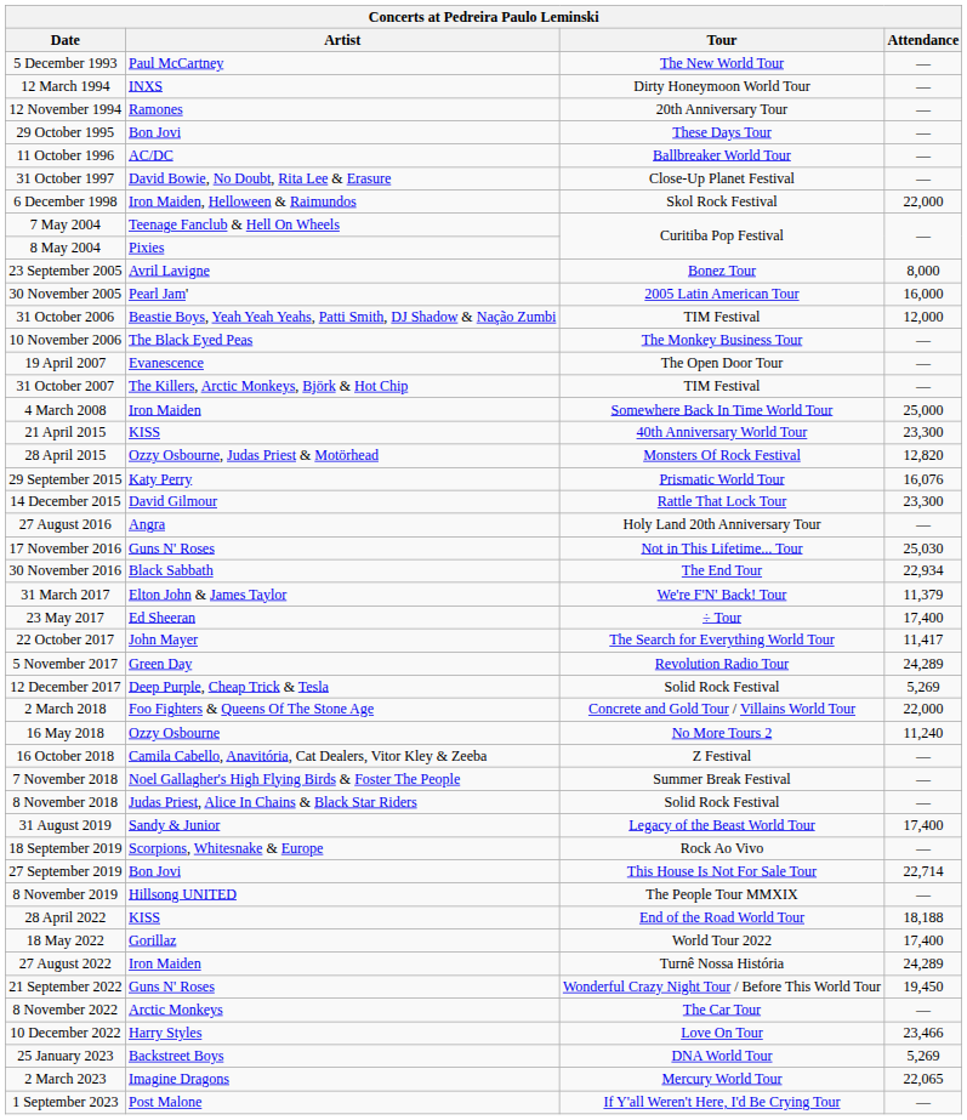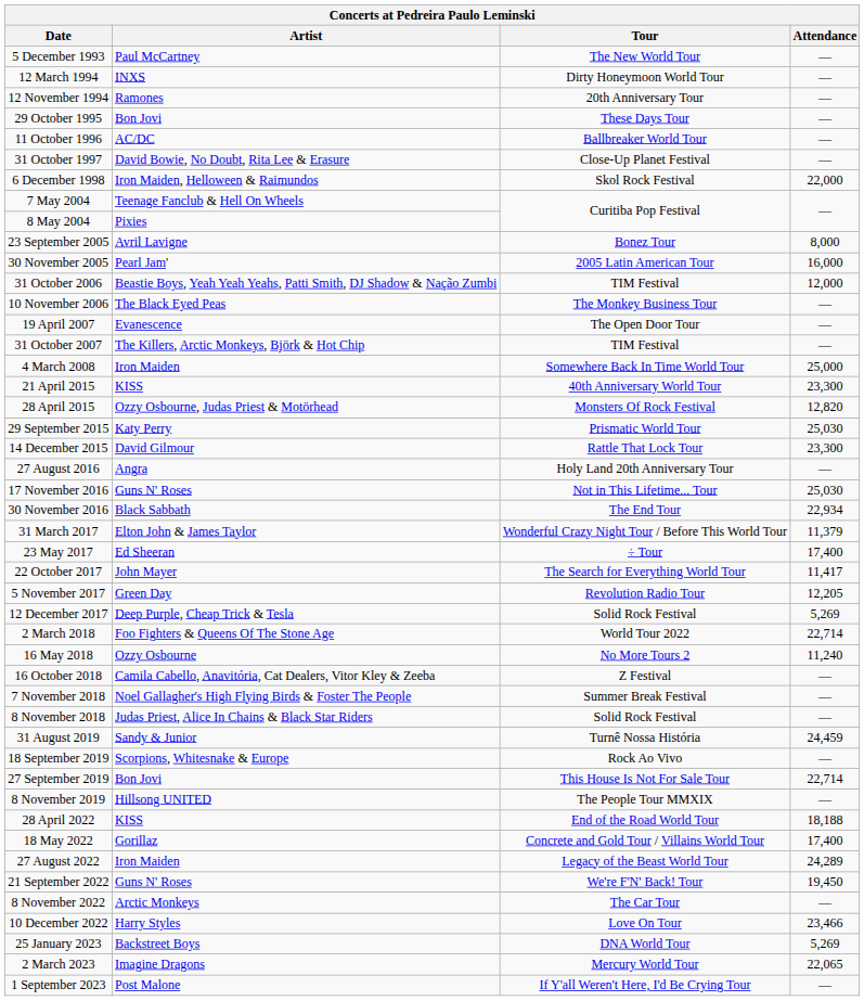 <table class="wikitable" style="text-align:center;">
 <tr>
 <th colspan=4>Concerts at Pedreira Paulo Leminski</th>
 </tr>
 <tr>
 <th>Date</th>
 <th>Artist</th>
 <th>Tour</th>
 <th>Attendance</th>
 </tr>
 <tr>
 <td>5 December 1993</td>
 <td align=left><a href='#'>Paul McCartney</a></td>
 <td><a href='#'>The New World Tour</a></td>
 <td>—</td>
 </tr>
 <tr>
 <td>12 March 1994</td>
 <td align=left><a href='#'>INXS</a></td>
 <td>Dirty Honeymoon World Tour</td>
 <td>—</td>
 </tr>
 <tr>
 <td>12 November 1994</td>
 <td align=left><a href='#'>Ramones</a></td>
 <td>20th Anniversary Tour</td>
 <td>—</td>
 </tr>
 <tr>
 <td>29 October 1995</td>
 <td align=left><a href='#'>Bon Jovi</a></td>
 <td><a href='#'>These Days Tour</a></td>
 <td>—</td>
 </tr>
 <tr>
 <td>11 October 1996</td>
 <td align=left><a href='#'>AC/DC</a></td>
 <td><a href='#'>Ballbreaker World Tour</a></td>
 <td>—</td>
 </tr>
 <tr>
 <td>31 October 1997</td>
 <td align=left><a href='#'>David Bowie</a>, <a href='#'>No Doubt</a>, <a href='#'>Rita Lee</a> & <a href='#'>Erasure</a></td>
 <td>Close-Up Planet Festival</td>
 <td>—</td>
 </tr>
 <tr>
 <td>6 December 1998</td>
 <td align=left><a href='#'>Iron Maiden</a>, <a href='#'>Helloween</a> & <a href='#'>Raimundos</a></td>
 <td>Skol Rock Festival</td>
 <td>22,000</td>
 </tr>
 <tr>
 <td>7 May 2004</td>
 <td align=left><a href='#'>Teenage Fanclub</a> & <a href='#'>Hell On Wheels</a></td>
 <td rowspan="2">Curitiba Pop Festival</td>
 <td rowspan="2">—</td>
 </tr>
 <tr>
 <td>8 May 2004</td>
 <td align=left><a href='#'>Pixies</a></td>
 </tr>
 <tr>
 <td>23 September 2005</td>
 <td align=left><a href='#'>Avril Lavigne</a></td>
 <td><a href='#'>Bonez Tour</a></td>
 <td>8,000</td>
 </tr>
 <tr>
 <td>30 November 2005</td>
 <td align=left><a href='#'>Pearl Jam</a>'</td>
 <td><a href='#'>2005 Latin American Tour</a></td>
 <td>16,000</td>
 </tr>
 <tr>
 <td>31 October 2006</td>
 <td align=left><a href='#'>Beastie Boys</a>, <a href='#'>Yeah Yeah Yeahs</a>, <a href='#'>Patti Smith</a>, <a href='#'>DJ Shadow</a> & <a href='#'>Nação Zumbi</a></td>
 <td>TIM Festival</td>
 <td>12,000</td>
 </tr>
 <tr>
 <td>10 November 2006</td>
 <td align=left><a href='#'>The Black Eyed Peas</a></td>
 <td><a href='#'>The Monkey Business Tour</a></td>
 <td>—</td>
 </tr>
 <tr>
 <td>19 April 2007</td>
 <td align=left><a href='#'>Evanescence</a></td>
 <td>The Open Door Tour</td>
 <td>—</td>
 </tr>
 <tr>
 <td>31 October 2007</td>
 <td align=left><a href='#'>The Killers</a>, <a href='#'>Arctic Monkeys</a>, <a href='#'>Björk</a> & <a href='#'>Hot Chip</a></td>
 <td>TIM Festival</td>
 <td>—</td>
 </tr>
 <tr>
 <td>4 March 2008</td>
 <td align=left><a href='#'>Iron Maiden</a></td>
 <td><a href='#'>Somewhere Back In Time World Tour</a></td>
 <td>25,000</td>
 </tr>
 <tr>
 <td>21 April 2015</td>
 <td align=left><a href='#'>KISS</a></td>
 <td><a href='#'>40th Anniversary World Tour</a></td>
 <td>23,300</td>
 </tr>
 <tr>
 <td>28 April 2015</td>
 <td align=left><a href='#'>Ozzy Osbourne</a>, <a href='#'>Judas Priest</a> & <a href='#'>Motörhead</a></td>
 <td><a href='#'>Monsters Of Rock Festival</a></td>
 <td>12,820</td>
 </tr>
 <tr>
 <td>29 September 2015</td>
 <td align=left><a href='#'>Katy Perry</a></td>
 <td><a href='#'>Prismatic World Tour</a></td>
-<td>16,076</td>
+<td>25,030</td>
 </tr>
 <tr>
 <td>14 December 2015</td>
 <td align=left><a href='#'>David Gilmour</a></td>
 <td><a href='#'>Rattle That Lock Tour</a></td>
 <td>23,300</td>
 </tr>
 <tr>
 <td>27 August 2016</td>
 <td align=left><a href='#'>Angra</a></td>
 <td>Holy Land 20th Anniversary Tour</td>
 <td>—</td>
 </tr>
 <tr>
 <td>17 November 2016</td>
 <td align=left><a href='#'>Guns N' Roses</a></td>
 <td><a href='#'>Not in This Lifetime... Tour</a></td>
 <td>25,030</td>
 </tr>
 <tr>
 <td>30 November 2016</td>
 <td align=left><a href='#'>Black Sabbath</a></td>
 <td><a href='#'>The End Tour</a></td>
 <td>22,934</td>
 </tr>
 <tr>
 <td>31 March 2017</td>
 <td align=left><a href='#'>Elton John</a> & <a href='#'>James Taylor</a></td>
-<td><a href='#'>We're F'N' Back! Tour</a></td>
+<td><a href='#'>Wonderful Crazy Night Tour</a> / Before This World Tour</td>
 <td>11,379</td>
 </tr>
 <tr>
 <td>23 May 2017</td>
 <td align=left><a href='#'>Ed Sheeran</a></td>
 <td><a href='#'>÷ Tour</a></td>
 <td>17,400</td>
 </tr>
 <tr>
 <td>22 October 2017</td>
 <td align=left><a href='#'>John Mayer</a></td>
 <td><a href='#'>The Search for Everything World Tour</a></td>
 <td>11,417</td>
 </tr>
 <tr>
 <td>5 November 2017</td>
 <td align=left><a href='#'>Green Day</a></td>
 <td><a href='#'>Revolution Radio Tour</a></td>
-<td>24,289</td>
+<td>12,205</td>
 </tr>
 <tr>
 <td>12 December 2017</td>
 <td align=left><a href='#'>Deep Purple</a>, <a href='#'>Cheap Trick</a> & <a href='#'>Tesla</a></td>
 <td>Solid Rock Festival</td>
 <td>5,269</td>
 </tr>
 <tr>
 <td>2 March 2018</td>
 <td align=left><a href='#'>Foo Fighters</a> & <a href='#'>Queens Of The Stone Age</a></td>
-<td><a href='#'>Concrete and Gold Tour</a> / <a href='#'>Villains World Tour</a></td>
-<td>22,000</td>
+<td>World Tour 2022</td>
+<td>22,714</td>
 </tr>
 <tr>
 <td>16 May 2018</td>
 <td align=left><a href='#'>Ozzy Osbourne</a></td>
 <td><a href='#'>No More Tours 2</a></td>
 <td>11,240</td>
 </tr>
 <tr>
 <td>16 October 2018</td>
 <td align=left><a href='#'>Camila Cabello</a>, <a href='#'>Anavitória</a>, Cat Dealers, Vitor Kley & Zeeba</td>
 <td>Z Festival</td>
 <td>—</td>
 </tr>
 <tr>
 <td>7 November 2018</td>
 <td align=left><a href='#'>Noel Gallagher's High Flying Birds</a> & <a href='#'>Foster The People</a></td>
 <td>Summer Break Festival</td>
 <td>—</td>
 </tr>
 <tr>
 <td>8 November 2018</td>
 <td align=left><a href='#'>Judas Priest</a>, <a href='#'>Alice In Chains</a> & <a href='#'>Black Star Riders</a></td>
 <td>Solid Rock Festival</td>
 <td>—</td>
 </tr>
 <tr>
 <td>31 August 2019</td>
 <td align=left><a href='#'>Sandy & Junior</a></td>
-<td><a href='#'>Legacy of the Beast World Tour</a></td>
-<td>17,400</td>
+<td>Turnê Nossa História</td>
+<td>24,459</td>
 </tr>
 <tr>
 <td>18 September 2019</td>
 <td align=left><a href='#'>Scorpions</a>, <a href='#'>Whitesnake</a> & <a href='#'>Europe</a></td>
 <td>Rock Ao Vivo</td>
 <td>—</td>
 </tr>
 <tr>
 <td>27 September 2019</td>
 <td align=left><a href='#'>Bon Jovi</a></td>
 <td><a href='#'>This House Is Not For Sale Tour</a></td>
 <td>22,714</td>
 </tr>
 <tr>
 <td>8 November 2019</td>
 <td align=left><a href='#'>Hillsong UNITED</a></td>
 <td>The People Tour MMXIX</td>
 <td>—</td>
 </tr>
 <tr>
 <td>28 April 2022</td>
 <td align=left><a href='#'>KISS</a></td>
 <td><a href='#'>End of the Road World Tour</a></td>
 <td>18,188</td>
 </tr>
 <tr>
 <td>18 May 2022</td>
 <td align=left><a href='#'>Gorillaz</a></td>
-<td>World Tour 2022</td>
+<td><a href='#'>Concrete and Gold Tour</a> / <a href='#'>Villains World Tour</a></td>
 <td>17,400</td>
 </tr>
 <tr>
 <td>27 August 2022</td>
 <td align=left><a href='#'>Iron Maiden</a></td>
-<td>Turnê Nossa História</td>
+<td><a href='#'>Legacy of the Beast World Tour</a></td>
 <td>24,289</td>
 </tr>
 <tr>
 <td>21 September 2022</td>
 <td align=left><a href='#'>Guns N' Roses</a></td>
-<td><a href='#'>Wonderful Crazy Night Tour</a> / Before This World Tour</td>
+<td><a href='#'>We're F'N' Back! Tour</a></td>
 <td>19,450</td>
 </tr>
 <tr>
 <td>8 November 2022</td>
 <td align=left><a href='#'>Arctic Monkeys</a></td>
 <td><a href='#'>The Car Tour</a></td>
 <td>—</td>
 </tr>
 <tr>
 <td>10 December 2022</td>
 <td align=left><a href='#'>Harry Styles</a></td>
 <td><a href='#'>Love On Tour</a></td>
 <td>23,466</td>
 </tr>
 <tr>
 <td>25 January 2023</td>
 <td align=left><a href='#'>Backstreet Boys</a></td>
 <td><a href='#'>DNA World Tour</a></td>
 <td>5,269</td>
 </tr>
 <tr>
 <td>2 March 2023</td>
 <td align=left><a href='#'>Imagine Dragons</a></td>
 <td><a href='#'>Mercury World Tour</a></td>
 <td>22,065</td>
 </tr>
 <tr>
 <td>1 September 2023</td>
 <td align=left><a href='#'>Post Malone</a></td>
 <td><a href='#'>If Y'all Weren't Here, I'd Be Crying Tour</a></td>
 <td>—</td>
 </tr>
 </table>
